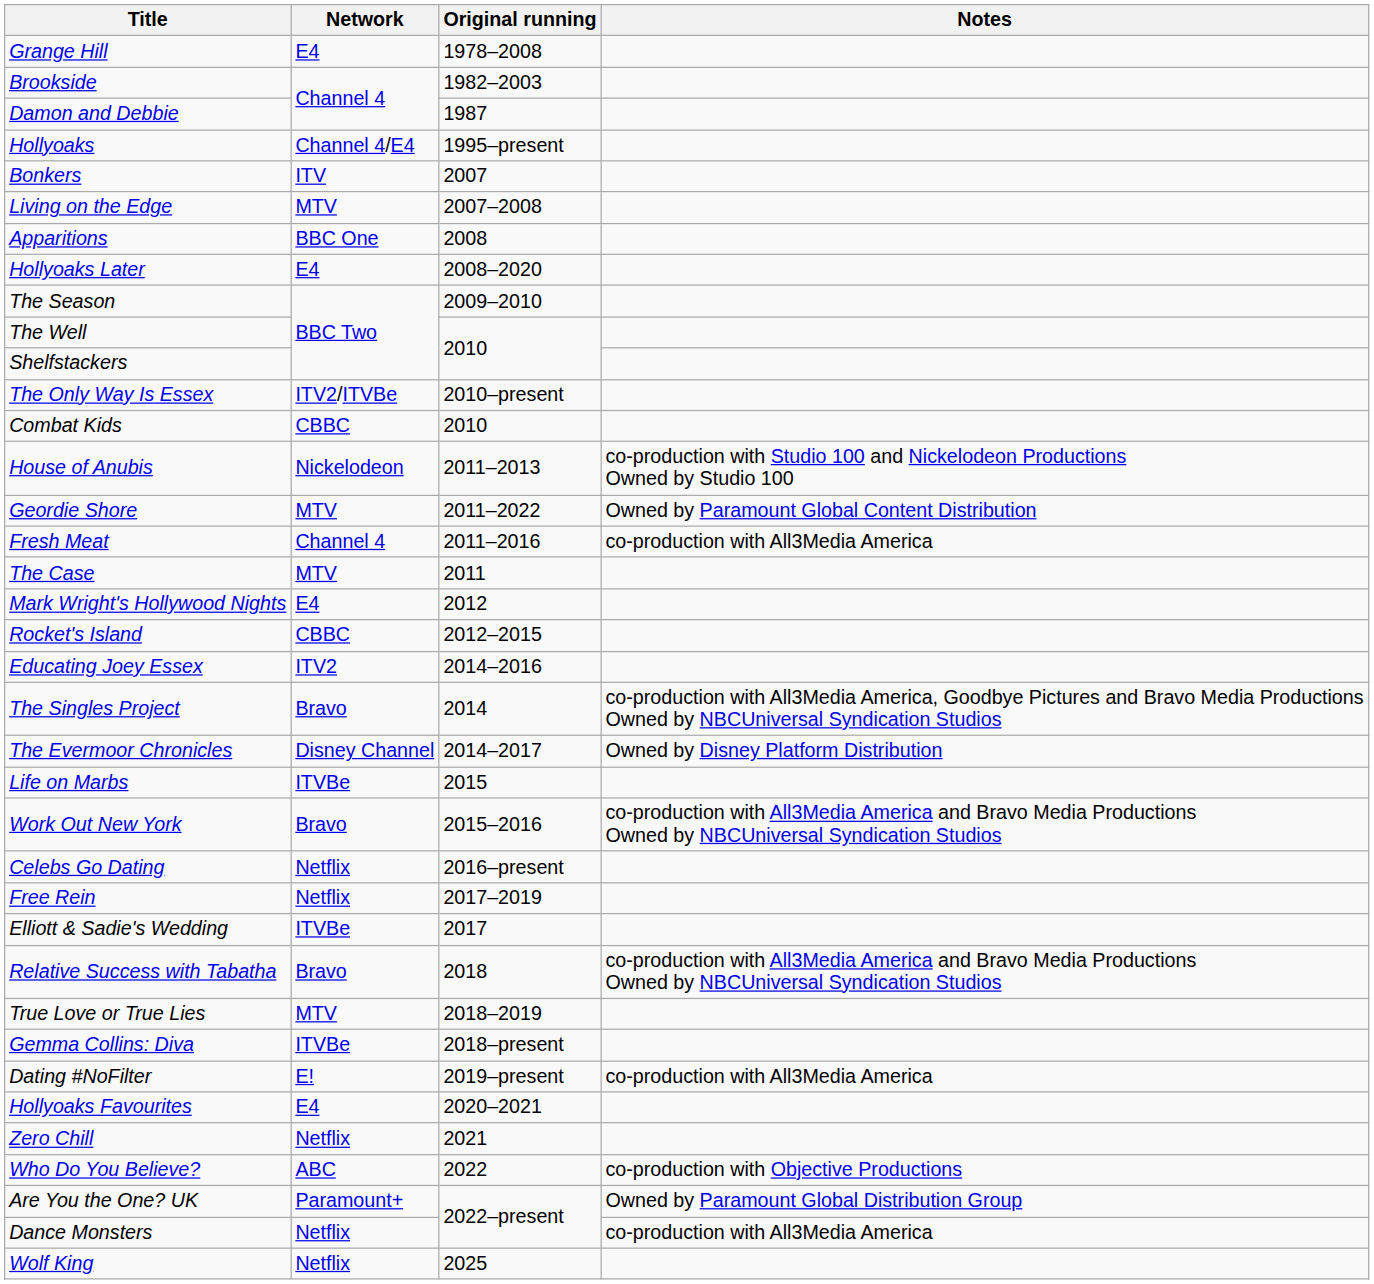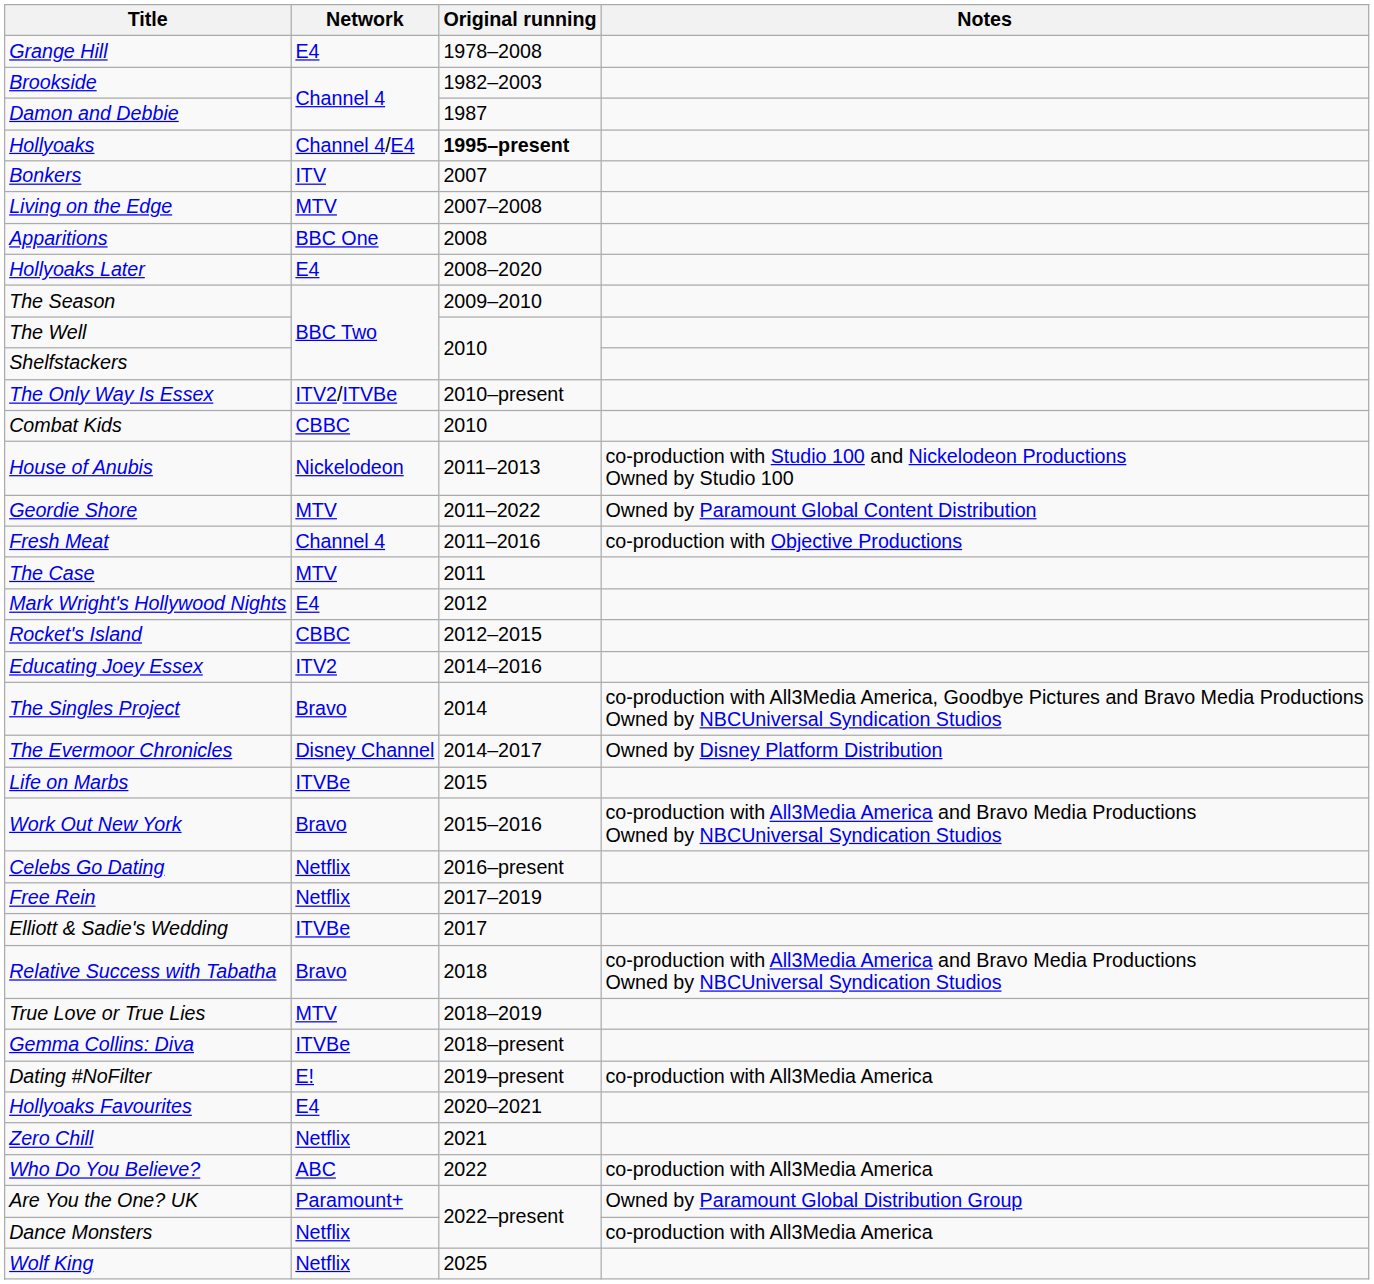 <table class="wikitable sortable">
 <tr>
 <th>Title</th>
 <th>Network</th>
 <th>Original running</th>
 <th>Notes</th>
 </tr>
 <tr>
 <td><em><a href='#'>Grange Hill</a></em></td>
 <td><a href='#'>E4</a></td>
 <td>1978–2008</td>
 <td></td>
 </tr>
 <tr>
 <td><em><a href='#'>Brookside</a></em></td>
 <td rowspan="2"><a href='#'>Channel 4</a></td>
 <td>1982–2003</td>
 <td></td>
 </tr>
 <tr>
 <td><em><a href='#'>Damon and Debbie</a></em></td>
 <td>1987</td>
 <td></td>
 </tr>
 <tr>
 <td><em><a href='#'>Hollyoaks</a></em></td>
 <td><a href='#'>Channel 4</a>/<a href='#'>E4</a></td>
-<td>1995–present</td>
+<td><strong>1995–present</strong></td>
 <td></td>
 </tr>
 <tr>
 <td><em><a href='#'>Bonkers</a></em></td>
 <td><a href='#'>ITV</a></td>
 <td>2007</td>
 <td></td>
 </tr>
 <tr>
 <td><em><a href='#'>Living on the Edge</a></em></td>
 <td><a href='#'>MTV</a></td>
 <td>2007–2008</td>
 <td></td>
 </tr>
 <tr>
 <td><em><a href='#'>Apparitions</a></em></td>
 <td><a href='#'>BBC One</a></td>
 <td>2008</td>
 <td></td>
 </tr>
 <tr>
 <td><em><a href='#'>Hollyoaks Later</a></em></td>
 <td><a href='#'>E4</a></td>
 <td>2008–2020</td>
 <td></td>
 </tr>
 <tr>
 <td><em>The Season</em></td>
 <td rowspan="3"><a href='#'>BBC Two</a></td>
 <td>2009–2010</td>
 <td></td>
 </tr>
 <tr>
 <td><em>The Well</em></td>
 <td rowspan="2">2010</td>
 <td></td>
 </tr>
 <tr>
 <td><em>Shelfstackers</em></td>
 <td></td>
 </tr>
 <tr>
 <td><em><a href='#'>The Only Way Is Essex</a></em></td>
 <td><a href='#'>ITV2</a>/<a href='#'>ITVBe</a></td>
 <td>2010–present</td>
 <td></td>
 </tr>
 <tr>
 <td><em>Combat Kids</em></td>
 <td><a href='#'>CBBC</a></td>
 <td>2010</td>
 <td></td>
 </tr>
 <tr>
 <td><em><a href='#'>House of Anubis</a></em></td>
 <td><a href='#'>Nickelodeon</a></td>
 <td>2011–2013</td>
 <td>co-production with <a href='#'>Studio 100</a> and <a href='#'>Nickelodeon Productions</a><br>Owned by Studio 100</td>
 </tr>
 <tr>
 <td><em><a href='#'>Geordie Shore</a></em></td>
 <td><a href='#'>MTV</a></td>
 <td>2011–2022</td>
 <td>Owned by <a href='#'>Paramount Global Content Distribution</a></td>
 </tr>
 <tr>
 <td><em><a href='#'>Fresh Meat</a></em></td>
 <td><a href='#'>Channel 4</a></td>
 <td>2011–2016</td>
-<td>co-production with All3Media America</td>
+<td>co-production with <a href='#'>Objective Productions</a></td>
 </tr>
 <tr>
 <td><em><a href='#'>The Case</a></em></td>
 <td><a href='#'>MTV</a></td>
 <td>2011</td>
 <td></td>
 </tr>
 <tr>
 <td><em><a href='#'>Mark Wright's Hollywood Nights</a></em></td>
 <td><a href='#'>E4</a></td>
 <td>2012</td>
 <td></td>
 </tr>
 <tr>
 <td><em><a href='#'>Rocket's Island</a></em></td>
 <td><a href='#'>CBBC</a></td>
 <td>2012–2015</td>
 <td></td>
 </tr>
 <tr>
 <td><em><a href='#'>Educating Joey Essex</a></em></td>
 <td><a href='#'>ITV2</a></td>
 <td>2014–2016</td>
 <td></td>
 </tr>
 <tr>
 <td><em><a href='#'>The Singles Project</a></em></td>
 <td><a href='#'>Bravo</a></td>
 <td>2014</td>
 <td>co-production with All3Media America, Goodbye Pictures and Bravo Media Productions<br>Owned by <a href='#'>NBCUniversal Syndication Studios</a></td>
 </tr>
 <tr>
 <td><em><a href='#'>The Evermoor Chronicles</a></em></td>
 <td><a href='#'>Disney Channel</a></td>
 <td>2014–2017</td>
 <td>Owned by <a href='#'>Disney Platform Distribution</a></td>
 </tr>
 <tr>
 <td><em><a href='#'>Life on Marbs</a></em></td>
 <td><a href='#'>ITVBe</a></td>
 <td>2015</td>
 <td></td>
 </tr>
 <tr>
 <td><em><a href='#'>Work Out New York</a></em></td>
 <td><a href='#'>Bravo</a></td>
 <td>2015–2016</td>
 <td>co-production with <a href='#'>All3Media America</a> and Bravo Media Productions<br>Owned by <a href='#'>NBCUniversal Syndication Studios</a></td>
 </tr>
 <tr>
 <td><em><a href='#'>Celebs Go Dating</a></em></td>
 <td><a href='#'>Netflix</a></td>
 <td>2016–present</td>
 <td></td>
 </tr>
 <tr>
 <td><em><a href='#'>Free Rein</a></em></td>
 <td><a href='#'>Netflix</a></td>
 <td>2017–2019</td>
 <td></td>
 </tr>
 <tr>
 <td><em>Elliott & Sadie's Wedding</em></td>
 <td><a href='#'>ITVBe</a></td>
 <td>2017</td>
 <td></td>
 </tr>
 <tr>
 <td><em><a href='#'>Relative Success with Tabatha</a></em></td>
 <td><a href='#'>Bravo</a></td>
 <td>2018</td>
 <td>co-production with <a href='#'>All3Media America</a> and Bravo Media Productions<br>Owned by <a href='#'>NBCUniversal Syndication Studios</a></td>
 </tr>
 <tr>
 <td><em>True Love or True Lies</em></td>
 <td><a href='#'>MTV</a></td>
 <td>2018–2019</td>
 <td></td>
 </tr>
 <tr>
 <td><em><a href='#'>Gemma Collins: Diva</a></em></td>
 <td><a href='#'>ITVBe</a></td>
 <td>2018–present</td>
 <td></td>
 </tr>
 <tr>
 <td><em>Dating #NoFilter</em></td>
 <td><a href='#'>E!</a></td>
 <td>2019–present</td>
 <td>co-production with All3Media America</td>
 </tr>
 <tr>
 <td><em><a href='#'>Hollyoaks Favourites</a></em></td>
 <td><a href='#'>E4</a></td>
 <td>2020–2021</td>
 <td></td>
 </tr>
 <tr>
 <td><em><a href='#'>Zero Chill</a></em></td>
 <td><a href='#'>Netflix</a></td>
 <td>2021</td>
 <td></td>
 </tr>
 <tr>
 <td><em><a href='#'>Who Do You Believe?</a></em></td>
 <td><a href='#'>ABC</a></td>
 <td>2022</td>
-<td>co-production with <a href='#'>Objective Productions</a></td>
+<td>co-production with All3Media America</td>
 </tr>
 <tr>
 <td><em>Are You the One? UK</em></td>
 <td><a href='#'>Paramount+</a></td>
 <td rowspan="2">2022–present</td>
 <td>Owned by <a href='#'>Paramount Global Distribution Group</a></td>
 </tr>
 <tr>
 <td><em>Dance Monsters</em></td>
 <td><a href='#'>Netflix</a></td>
 <td>co-production with All3Media America</td>
 </tr>
 <tr>
 <td><em><a href='#'>Wolf King</a></em></td>
 <td><a href='#'>Netflix</a></td>
 <td>2025</td>
 <td></td>
 </tr>
 </table>
